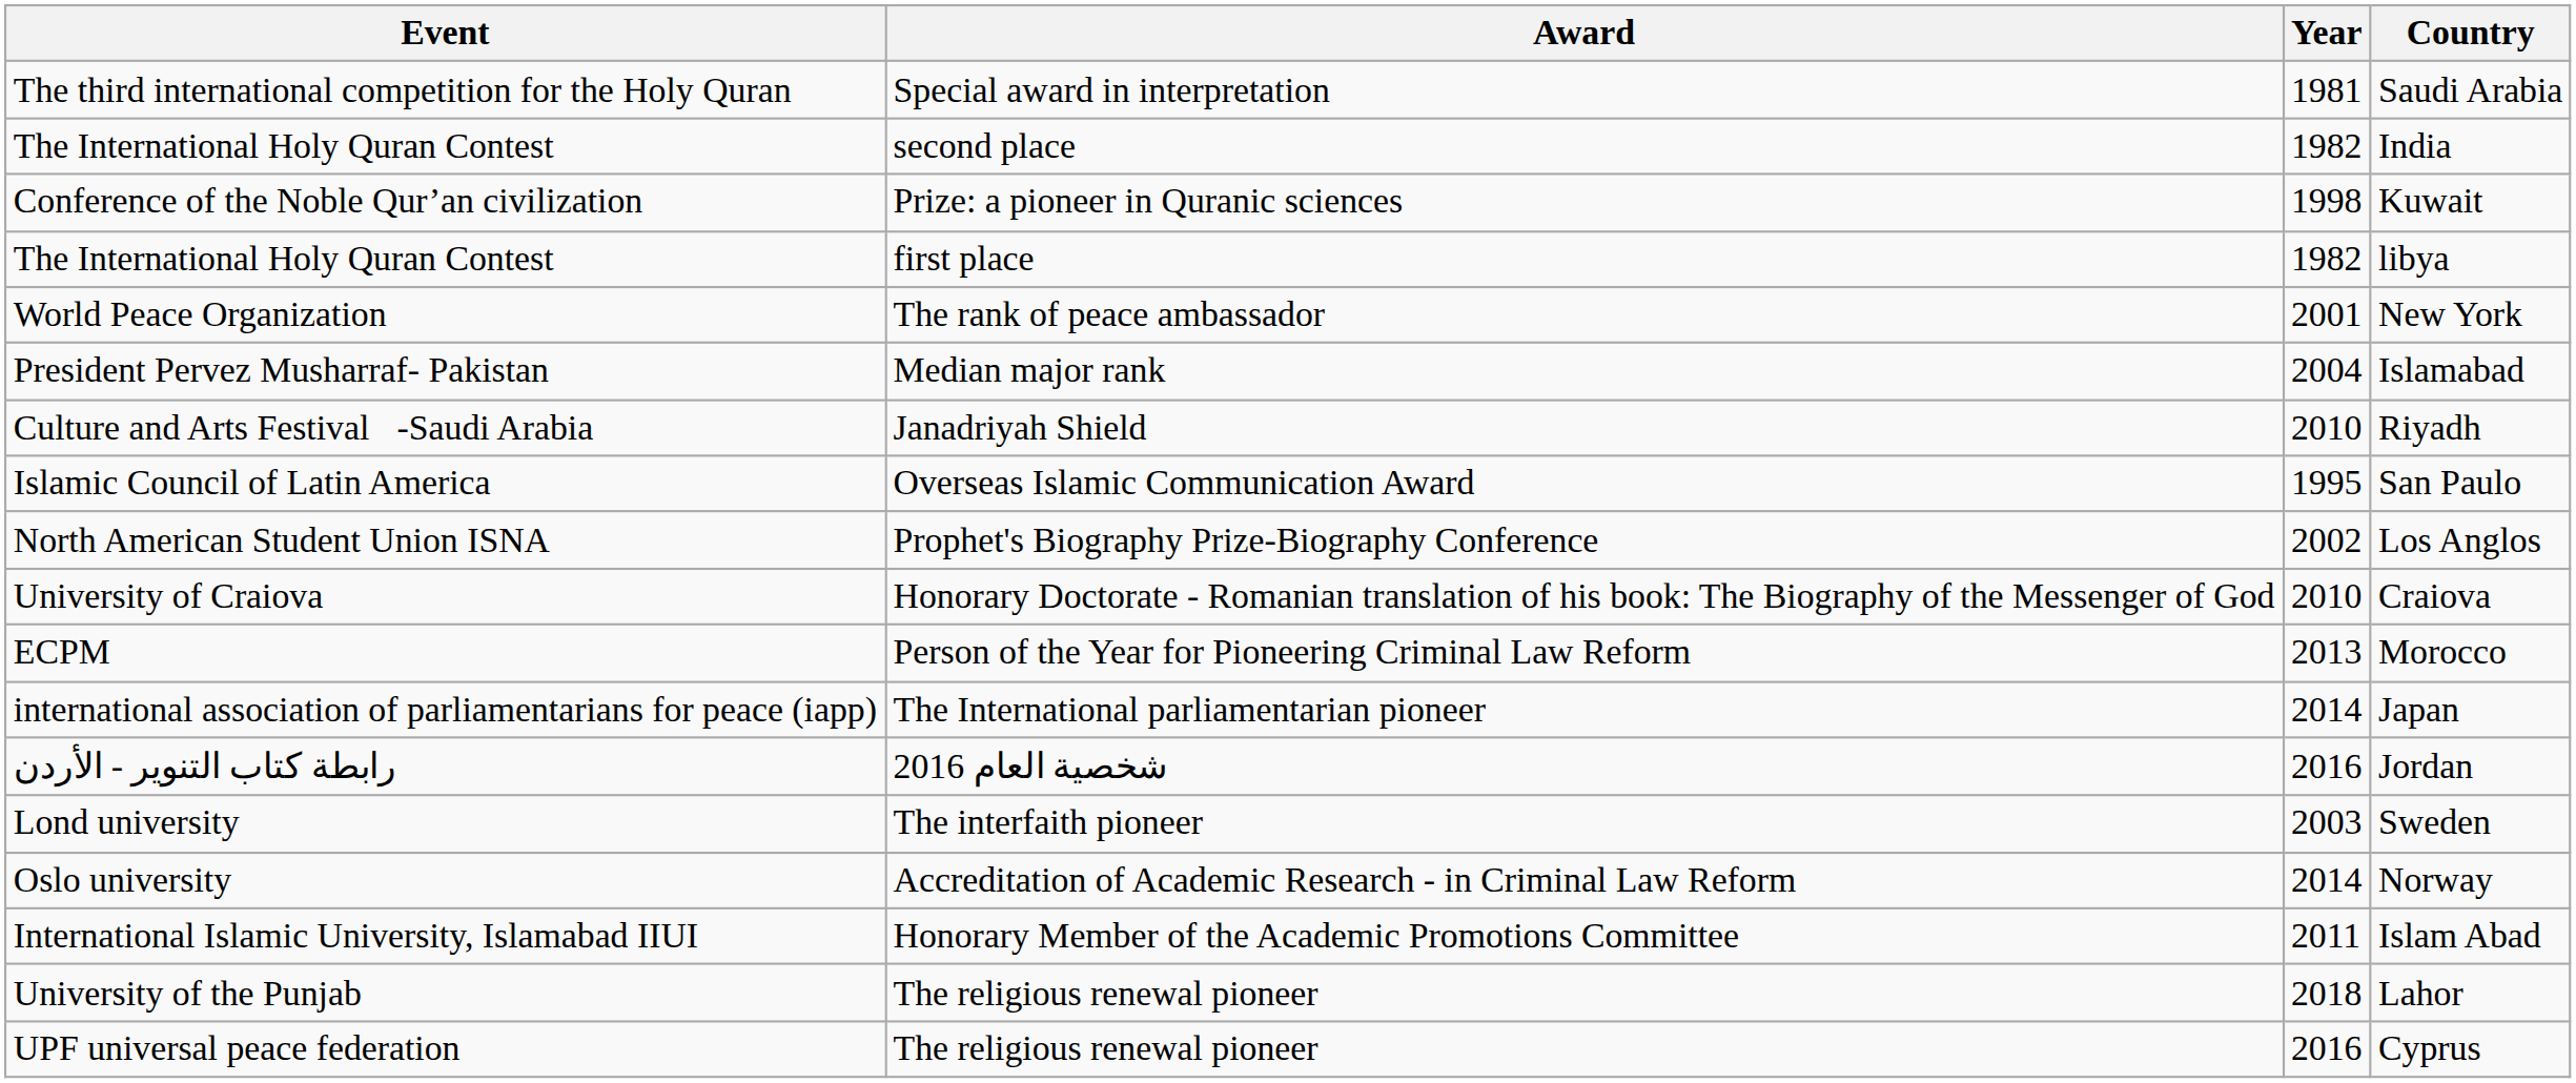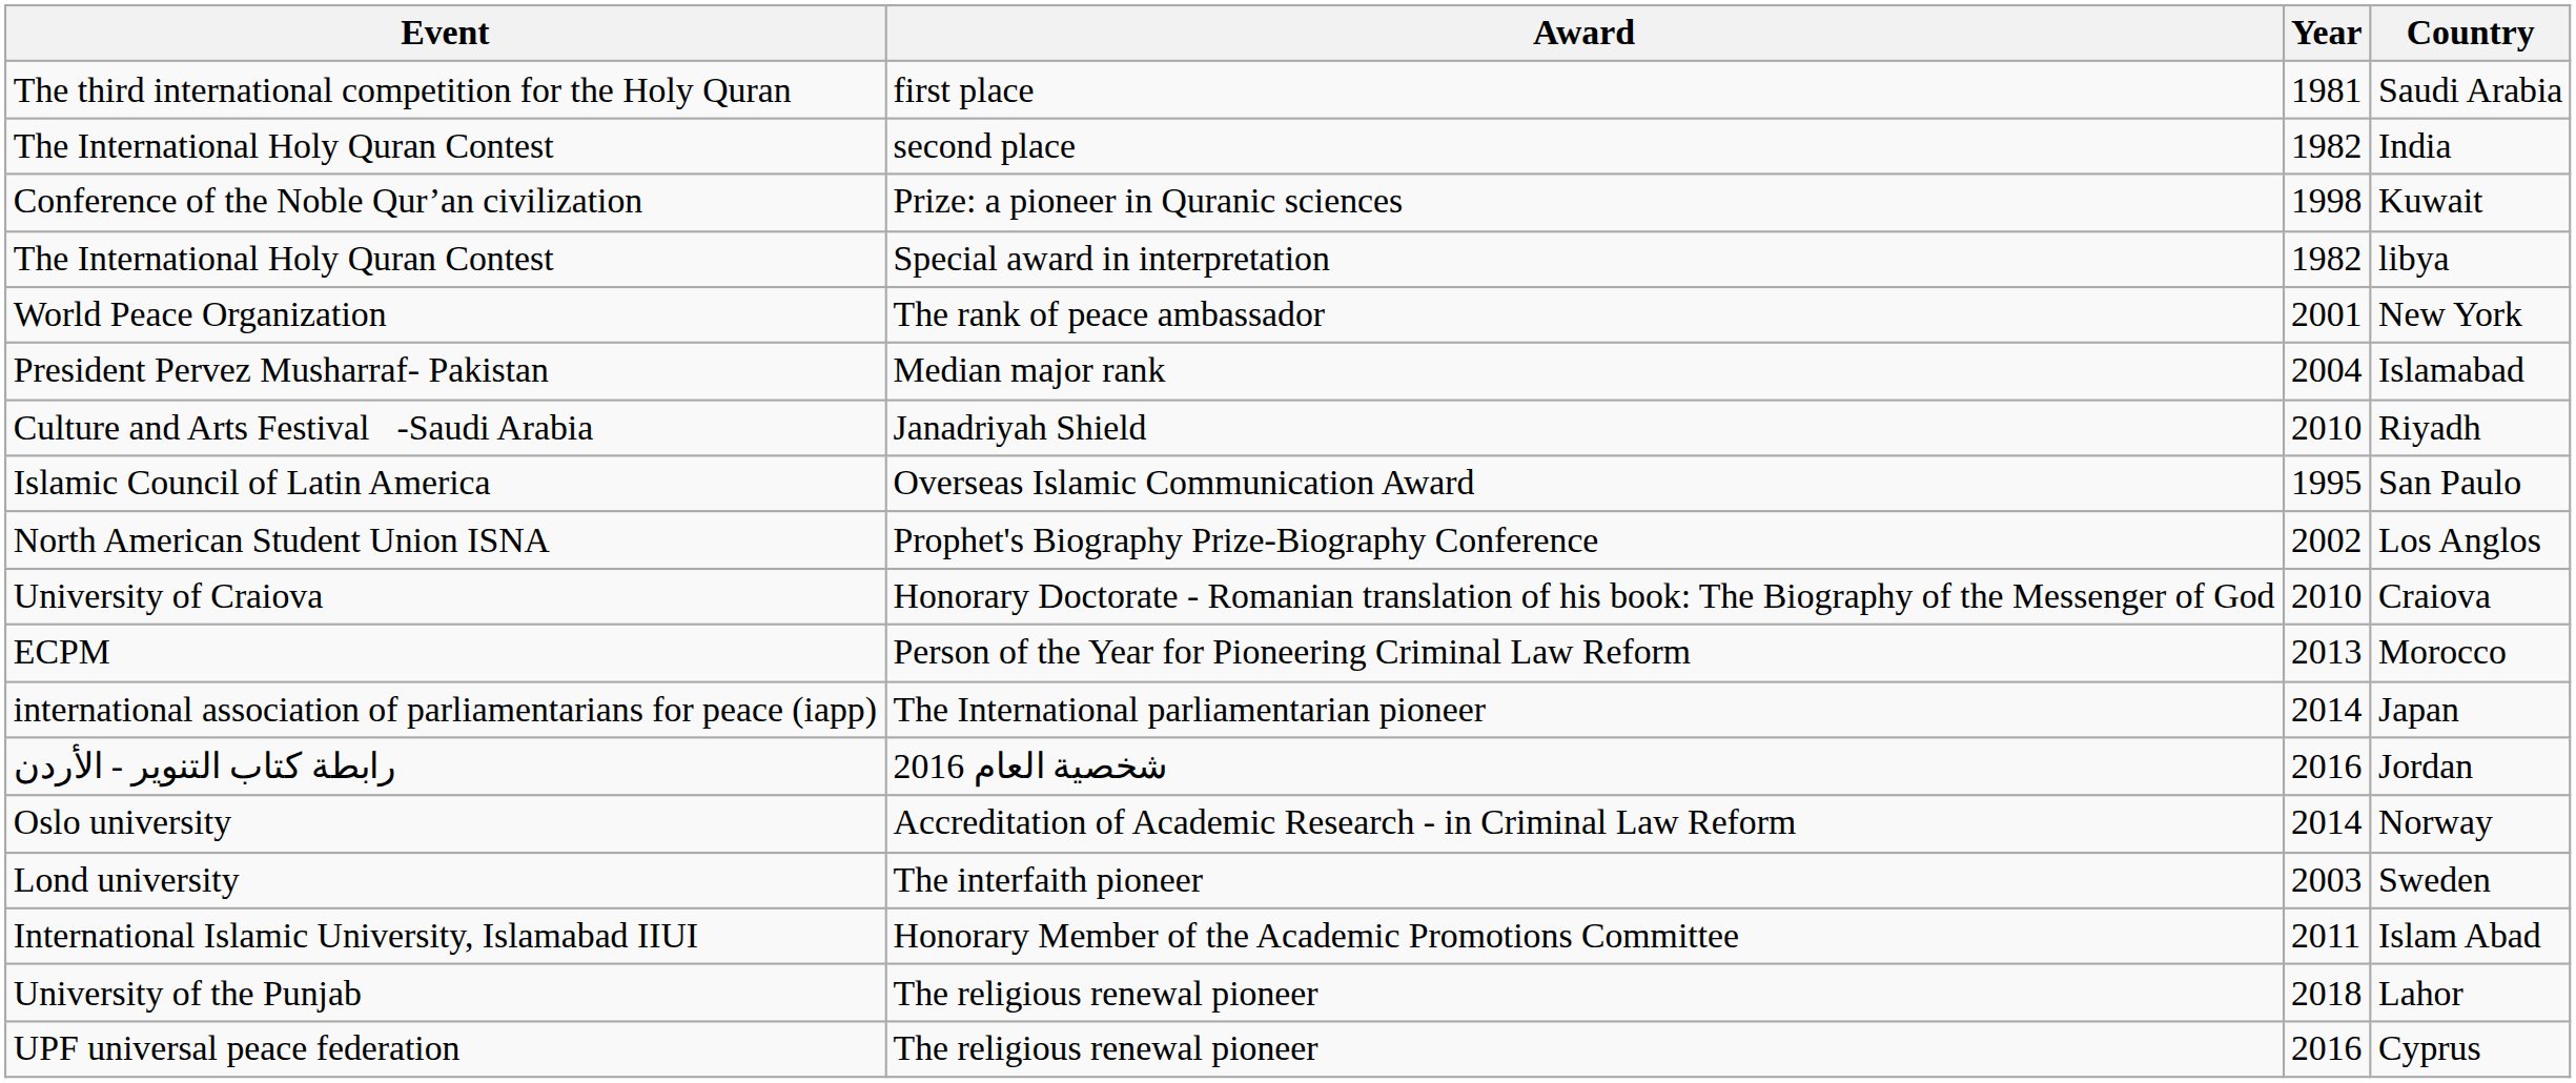 <table class="wikitable">
 <tr>
 <th>Event</th>
 <th>Award</th>
 <th>Year</th>
 <th>Country</th>
 </tr>
 <tr>
 <td>The third international competition for the Holy Quran</td>
-<td>Special award in interpretation</td>
+<td>first place</td>
 <td>1981</td>
 <td>Saudi Arabia</td>
 </tr>
 <tr>
 <td>The International Holy Quran Contest</td>
 <td>second place</td>
 <td>1982</td>
 <td>India</td>
 </tr>
 <tr>
 <td>Conference of the Noble Qur’an civilization</td>
 <td>Prize: a pioneer in Quranic sciences</td>
 <td>1998</td>
 <td>Kuwait</td>
 </tr>
 <tr>
 <td>The International Holy Quran Contest</td>
-<td>first place</td>
+<td>Special award in interpretation</td>
 <td>1982</td>
 <td>libya</td>
 </tr>
 <tr>
 <td>World Peace Organization</td>
 <td>The rank of peace ambassador</td>
 <td>2001</td>
 <td>New York</td>
 </tr>
 <tr>
 <td>President Pervez Musharraf- Pakistan</td>
 <td>Median major rank</td>
 <td>2004</td>
 <td>Islamabad</td>
 </tr>
 <tr>
 <td>Culture and Arts Festival-ٍSaudi Arabia</td>
 <td>Janadriyah Shield</td>
 <td>2010</td>
 <td>Riyadh</td>
 </tr>
 <tr>
 <td>Islamic Council of Latin America</td>
 <td>Overseas Islamic Communication Award</td>
 <td>1995</td>
 <td>San Paulo</td>
 </tr>
 <tr>
 <td>North American Student Union ISNA</td>
 <td>Prophet's Biography Prize-Biography Conference</td>
 <td>2002</td>
 <td>Los Anglos</td>
 </tr>
 <tr>
 <td>University of Craiova</td>
 <td>Honorary Doctorate - Romanian translation of his book: The Biography of the Messenger of God</td>
 <td>2010</td>
 <td>Craiova</td>
 </tr>
 <tr>
 <td>ECPM</td>
 <td>Person of the Year for Pioneering Criminal Law Reform</td>
 <td>2013</td>
 <td>Morocco</td>
 </tr>
 <tr>
 <td>international association of parliamentarians for peace (iapp)</td>
 <td>The International parliamentarian pioneer</td>
 <td>2014</td>
 <td>Japan</td>
 </tr>
 <tr>
 <td>رابطة كتاب التنوير - الأردن</td>
 <td>شخصية العام 2016</td>
 <td>2016</td>
 <td>Jordan</td>
 </tr>
 <tr>
+<td>Oslo university</td>
+<td>Accreditation of Academic Research -  in Criminal Law Reform</td>
+<td>2014</td>
+<td>Norway</td>
+</tr>
+<tr>
 <td>Lond university</td>
 <td>The interfaith pioneer</td>
 <td>2003</td>
 <td>Sweden</td>
-</tr>
-<tr>
-<td>Oslo university</td>
-<td>Accreditation of Academic Research -  in Criminal Law Reform</td>
-<td>2014</td>
-<td>Norway</td>
 </tr>
 <tr>
 <td>International Islamic University, Islamabad IIUI</td>
 <td>Honorary Member of the Academic Promotions Committee</td>
 <td>2011</td>
 <td>Islam Abad</td>
 </tr>
 <tr>
 <td>University of the Punjab</td>
 <td>The religious renewal pioneer</td>
 <td>2018</td>
 <td>Lahor</td>
 </tr>
 <tr>
 <td>UPF universal peace federation</td>
 <td>The religious renewal pioneer</td>
 <td>2016</td>
 <td>Cyprus</td>
 </tr>
 </table>
